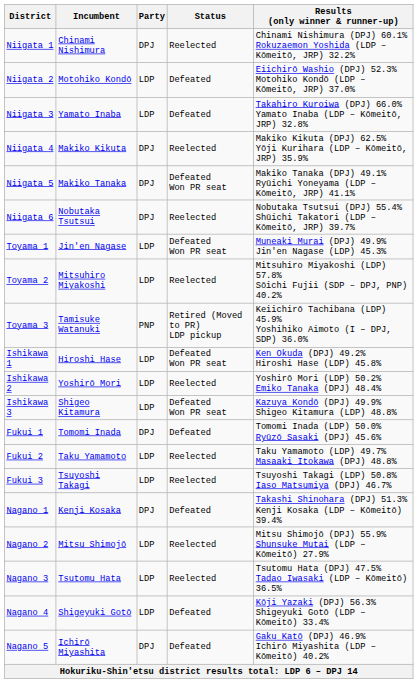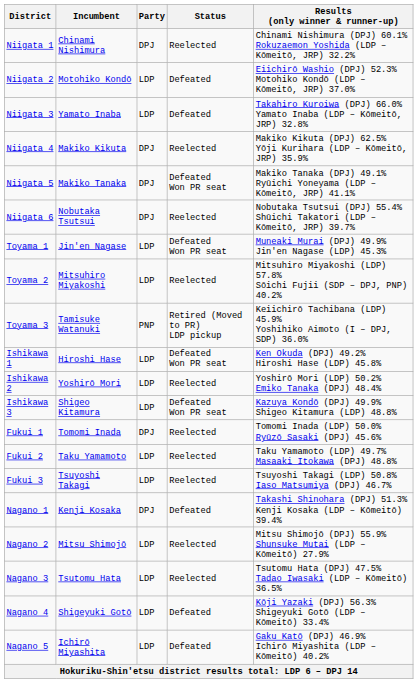 <table class="wikitable">
 <tr>
 <th>District</th>
 <th>Incumbent</th>
 <th>Party</th>
 <th>Status</th>
 <th>Results<br>(only winner & runner-up)</th>
 </tr>
 <tr>
 <td><a href='#'>Niigata 1</a></td>
 <td><a href='#'>Chinami Nishimura</a></td>
 <td>DPJ</td>
 <td>Reelected</td>
 <td>Chinami Nishimura (DPJ) 60.1%<br><a href='#'>Rokuzaemon Yoshida</a> (LDP – Kōmeitō, JRP) 32.2%</td>
 </tr>
 <tr>
 <td><a href='#'>Niigata 2</a></td>
 <td><a href='#'>Motohiko Kondō</a></td>
 <td>LDP</td>
 <td>Defeated</td>
 <td><a href='#'>Eiichirō Washio</a> (DPJ) 52.3%<br>Motohiko Kondō (LDP – Kōmeitō, JRP) 37.0%</td>
 </tr>
 <tr>
 <td><a href='#'>Niigata 3</a></td>
 <td><a href='#'>Yamato Inaba</a></td>
 <td>LDP</td>
 <td>Defeated</td>
 <td><a href='#'>Takahiro Kuroiwa</a> (DPJ) 66.0%<br>Yamato Inaba (LDP – Kōmeitō, JRP) 32.8%</td>
 </tr>
 <tr>
 <td><a href='#'>Niigata 4</a></td>
 <td><a href='#'>Makiko Kikuta</a></td>
 <td>DPJ</td>
 <td>Reelected</td>
 <td>Makiko Kikuta (DPJ) 62.5%<br>Yōji Kurihara (LDP – Kōmeitō, JRP) 35.9%</td>
 </tr>
 <tr>
 <td><a href='#'>Niigata 5</a></td>
 <td><a href='#'>Makiko Tanaka</a></td>
 <td>DPJ</td>
 <td>Defeated<br>Won PR seat</td>
 <td>Makiko Tanaka (DPJ) 49.1%<br>Ryūichi Yoneyama (LDP – Kōmeitō, JRP) 41.1%</td>
 </tr>
 <tr>
 <td><a href='#'>Niigata 6</a></td>
 <td><a href='#'>Nobutaka Tsutsui</a></td>
 <td>DPJ</td>
 <td>Reelected</td>
 <td>Nobutaka Tsutsui (DPJ) 55.4%<br>Shūichi Takatori (LDP – Kōmeitō, JRP) 39.7%</td>
 </tr>
 <tr>
 <td><a href='#'>Toyama 1</a></td>
 <td><a href='#'>Jin'en Nagase</a></td>
 <td>LDP</td>
 <td>Defeated<br>Won PR seat</td>
 <td><a href='#'>Muneaki Murai</a> (DPJ) 49.9%<br>Jin'en Nagase (LDP) 45.3%</td>
 </tr>
 <tr>
 <td><a href='#'>Toyama 2</a></td>
 <td><a href='#'>Mitsuhiro Miyakoshi</a></td>
 <td>LDP</td>
 <td>Reelected</td>
 <td>Mitsuhiro Miyakoshi (LDP) 57.8%<br>Sōichi Fujii (SDP – DPJ, PNP) 40.2%</td>
 </tr>
 <tr>
 <td><a href='#'>Toyama 3</a></td>
 <td><a href='#'>Tamisuke Watanuki</a></td>
 <td>PNP</td>
 <td>Retired (Moved to PR)<br>LDP pickup</td>
 <td>Keiichirō Tachibana (LDP) 45.9%<br>Yoshihiko Aimoto (I – DPJ, SDP) 36.0%</td>
 </tr>
 <tr>
 <td><a href='#'>Ishikawa 1</a></td>
 <td><a href='#'>Hiroshi Hase</a></td>
 <td>LDP</td>
 <td>Defeated<br>Won PR seat</td>
 <td><a href='#'>Ken Okuda</a> (DPJ) 49.2%<br>Hiroshi Hase (LDP) 45.8%</td>
 </tr>
 <tr>
 <td><a href='#'>Ishikawa 2</a></td>
 <td><a href='#'>Yoshirō Mori</a></td>
 <td>LDP</td>
 <td>Reelected</td>
 <td>Yoshirō Mori (LDP) 50.2%<br><a href='#'>Emiko Tanaka</a> (DPJ) 48.4%</td>
 </tr>
 <tr>
 <td><a href='#'>Ishikawa 3</a></td>
 <td><a href='#'>Shigeo Kitamura</a></td>
 <td>LDP</td>
 <td>Defeated<br>Won PR seat</td>
 <td><a href='#'>Kazuya Kondō</a> (DPJ) 49.9%<br>Shigeo Kitamura (LDP) 48.8%</td>
 </tr>
 <tr>
 <td><a href='#'>Fukui 1</a></td>
 <td><a href='#'>Tomomi Inada</a></td>
 <td>DPJ</td>
-<td>Defeated</td>
+<td>Reelected</td>
 <td>Tomomi Inada (LDP) 50.0%<br><a href='#'>Ryūzō Sasaki</a> (DPJ) 45.6%</td>
 </tr>
 <tr>
 <td><a href='#'>Fukui 2</a></td>
 <td><a href='#'>Taku Yamamoto</a></td>
 <td>LDP</td>
 <td>Reelected</td>
 <td>Taku Yamamoto (LDP) 49.7%<br><a href='#'>Masaaki Itokawa</a> (DPJ) 48.8%</td>
 </tr>
 <tr>
 <td><a href='#'>Fukui 3</a></td>
 <td><a href='#'>Tsuyoshi Takagi</a></td>
 <td>LDP</td>
 <td>Reelected</td>
 <td>Tsuyoshi Takagi (LDP) 50.8%<br><a href='#'>Iaso Matsumiya</a> (DPJ) 46.7%</td>
 </tr>
 <tr>
 <td><a href='#'>Nagano 1</a></td>
 <td><a href='#'>Kenji Kosaka</a></td>
 <td>DPJ</td>
 <td>Defeated</td>
 <td><a href='#'>Takashi Shinohara</a> (DPJ) 51.3%<br>Kenji Kosaka (LDP – Kōmeitō) 39.4%</td>
 </tr>
 <tr>
 <td><a href='#'>Nagano 2</a></td>
 <td><a href='#'>Mitsu Shimojō</a></td>
 <td>LDP</td>
 <td>Reelected</td>
 <td>Mitsu Shimojō (DPJ) 55.9%<br><a href='#'>Shunsuke Mutai</a> (LDP – Kōmeitō) 27.9%</td>
 </tr>
 <tr>
 <td><a href='#'>Nagano 3</a></td>
 <td><a href='#'>Tsutomu Hata</a></td>
 <td>LDP</td>
 <td>Reelected</td>
 <td>Tsutomu Hata (DPJ) 47.5%<br><a href='#'>Tadao Iwasaki</a> (LDP – Kōmeitō) 36.5%</td>
 </tr>
 <tr>
 <td><a href='#'>Nagano 4</a></td>
 <td><a href='#'>Shigeyuki Gotō</a></td>
 <td>LDP</td>
 <td>Defeated</td>
 <td><a href='#'>Kōji Yazaki</a> (DPJ) 56.3%<br>Shigeyuki Gotō (LDP – Kōmeitō) 33.4%</td>
 </tr>
 <tr>
 <td><a href='#'>Nagano 5</a></td>
 <td><a href='#'>Ichirō Miyashita</a></td>
-<td>DPJ</td>
+<td>LDP</td>
 <td>Defeated</td>
 <td><a href='#'>Gaku Katō</a> (DPJ) 46.9%<br>Ichirō Miyashita (LDP – Kōmeitō) 40.2%</td>
 </tr>
 <tr>
 <th colspan="5">Hokuriku-Shin'etsu district results total: LDP 6 – DPJ 14</th>
 </tr>
 </table>
